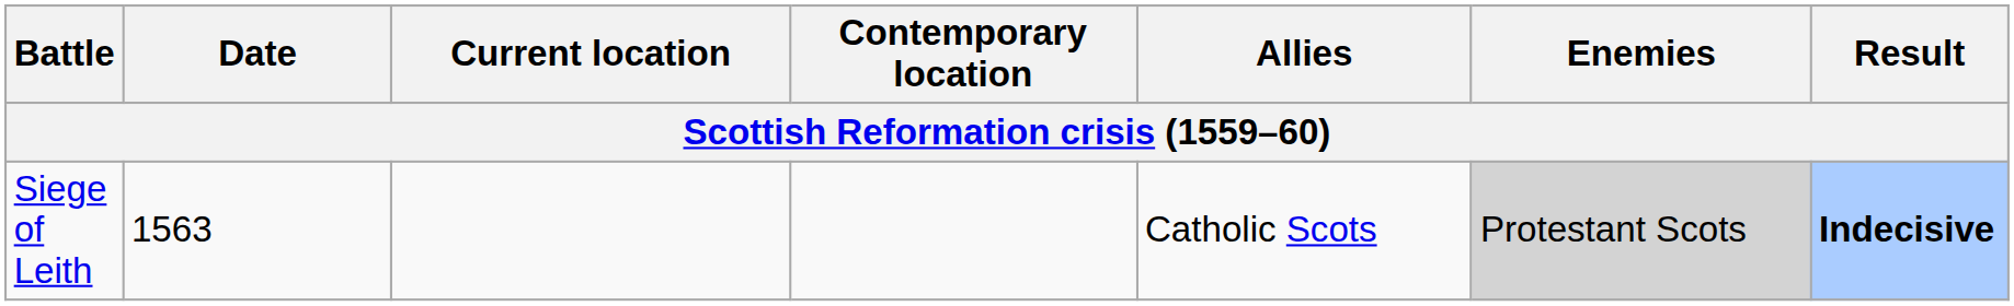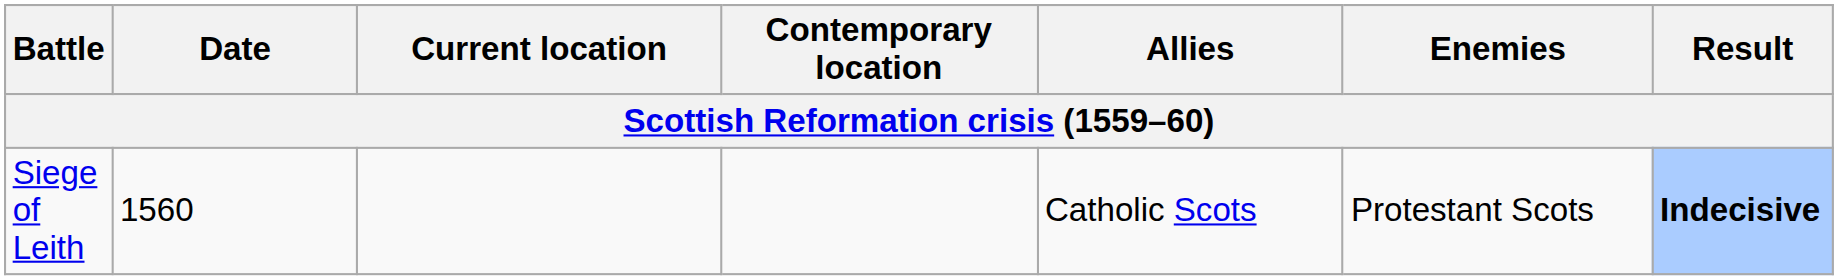 <table class="wikitable sortable" style="width:100%;">
 <tr>
 <th>Battle</th>
 <th style="width:120px;">Date</th>
 <th style="width:180px;">Current location</th>
 <th style="width:150px;">Contemporary location</th>
 <th style="width:150px;">Allies</th>
 <th style="width:150px;">Enemies</th>
 <th style="width:80px;">Result</th>
 </tr>
 <tr>
 <th colspan="7"><a href='#'>Scottish Reformation crisis</a> (1559–60)</th>
 </tr>
 <tr>
 <td><a href='#'>Siege of Leith</a></td>
-<td>1563</td>
+<td>1560</td>
 <td></td>
 <td></td>
 <td>Catholic <a href='#'>Scots</a></td>
-<td style="background: lightgrey;">Protestant Scots</td>
+<td>Protestant Scots</td>
 <td style="background:#ACF"><strong>Indecisive</strong></td>
 </tr>
 </table>
